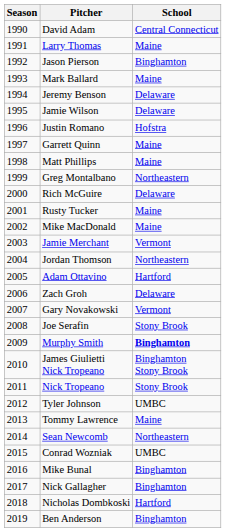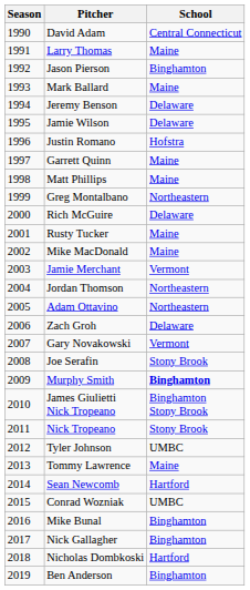 <table class="wikitable" border="1">
 <tr>
 <th>Season</th>
 <th>Pitcher</th>
 <th>School</th>
 </tr>
 <tr>
 <td>1990</td>
 <td>David Adam</td>
 <td><a href='#'>Central Connecticut</a></td>
 </tr>
 <tr>
 <td>1991</td>
 <td><a href='#'>Larry Thomas</a></td>
 <td><a href='#'>Maine</a></td>
 </tr>
 <tr>
 <td>1992</td>
 <td>Jason Pierson</td>
 <td><a href='#'>Binghamton</a></td>
 </tr>
 <tr>
 <td>1993</td>
 <td>Mark Ballard</td>
 <td><a href='#'>Maine</a></td>
 </tr>
 <tr>
 <td>1994</td>
 <td>Jeremy Benson</td>
 <td><a href='#'>Delaware</a></td>
 </tr>
 <tr>
 <td>1995</td>
 <td>Jamie Wilson</td>
 <td><a href='#'>Delaware</a></td>
 </tr>
 <tr>
 <td>1996</td>
 <td>Justin Romano</td>
 <td><a href='#'>Hofstra</a></td>
 </tr>
 <tr>
 <td>1997</td>
 <td>Garrett Quinn</td>
 <td><a href='#'>Maine</a></td>
 </tr>
 <tr>
 <td>1998</td>
 <td>Matt Phillips</td>
 <td><a href='#'>Maine</a></td>
 </tr>
 <tr>
 <td>1999</td>
 <td>Greg Montalbano</td>
 <td><a href='#'>Northeastern</a></td>
 </tr>
 <tr>
 <td>2000</td>
 <td>Rich McGuire</td>
 <td><a href='#'>Delaware</a></td>
 </tr>
 <tr>
 <td>2001</td>
 <td>Rusty Tucker</td>
 <td><a href='#'>Maine</a></td>
 </tr>
 <tr>
 <td>2002</td>
 <td>Mike MacDonald</td>
 <td><a href='#'>Maine</a></td>
 </tr>
 <tr>
 <td>2003</td>
 <td><a href='#'>Jamie Merchant</a></td>
 <td><a href='#'>Vermont</a></td>
 </tr>
 <tr>
 <td>2004</td>
 <td>Jordan Thomson</td>
 <td><a href='#'>Northeastern</a></td>
 </tr>
 <tr>
 <td>2005</td>
 <td><a href='#'>Adam Ottavino</a></td>
-<td><a href='#'>Hartford</a></td>
+<td><a href='#'>Northeastern</a></td>
 </tr>
 <tr>
 <td>2006</td>
 <td>Zach Groh</td>
 <td><a href='#'>Delaware</a></td>
 </tr>
 <tr>
 <td>2007</td>
 <td>Gary Novakowski</td>
 <td><a href='#'>Vermont</a></td>
 </tr>
 <tr>
 <td>2008</td>
 <td>Joe Serafin</td>
 <td><a href='#'>Stony Brook</a></td>
 </tr>
 <tr>
 <td>2009</td>
 <td><a href='#'>Murphy Smith</a></td>
 <td><strong><a href='#'>Binghamton</a></strong></td>
 </tr>
 <tr>
 <td>2010</td>
 <td>James Giulietti<br><a href='#'>Nick Tropeano</a></td>
 <td><a href='#'>Binghamton</a><br><a href='#'>Stony Brook</a></td>
 </tr>
 <tr>
 <td>2011</td>
 <td><a href='#'>Nick Tropeano</a></td>
 <td><a href='#'>Stony Brook</a></td>
 </tr>
 <tr>
 <td>2012</td>
 <td>Tyler Johnson</td>
 <td>UMBC</td>
 </tr>
 <tr>
 <td>2013</td>
 <td>Tommy Lawrence</td>
 <td><a href='#'>Maine</a></td>
 </tr>
 <tr>
 <td>2014</td>
 <td><a href='#'>Sean Newcomb</a></td>
-<td><a href='#'>Northeastern</a></td>
+<td><a href='#'>Hartford</a></td>
 </tr>
 <tr>
 <td>2015</td>
 <td>Conrad Wozniak</td>
 <td>UMBC</td>
 </tr>
 <tr>
 <td>2016</td>
 <td>Mike Bunal</td>
 <td><a href='#'>Binghamton</a></td>
 </tr>
 <tr>
 <td>2017</td>
 <td>Nick Gallagher</td>
 <td><a href='#'>Binghamton</a></td>
 </tr>
 <tr>
 <td>2018</td>
 <td>Nicholas Dombkoski</td>
 <td><a href='#'>Hartford</a></td>
 </tr>
 <tr>
 <td>2019</td>
 <td>Ben Anderson</td>
 <td><a href='#'>Binghamton</a></td>
 </tr>
 </table>
